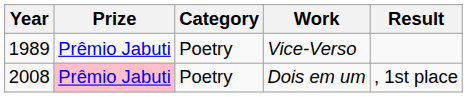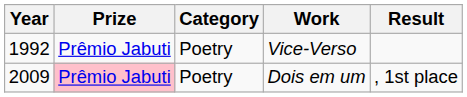 <table class="wikitable">
 <tr>
 <th>Year</th>
 <th>Prize</th>
 <th>Category</th>
 <th>Work</th>
 <th>Result</th>
 </tr>
 <tr>
-<td>1989</td>
+<td>1992</td>
 <td><a href='#'>Prêmio Jabuti</a></td>
 <td>Poetry</td>
 <td><em>Vice-Verso</em></td>
 <td></td>
 </tr>
 <tr>
-<td>2008</td>
+<td>2009</td>
 <td style="background: pink;"><a href='#'>Prêmio Jabuti</a></td>
 <td>Poetry</td>
 <td><em>Dois em um</em></td>
 <td>, 1st place</td>
 </tr>
 </table>
